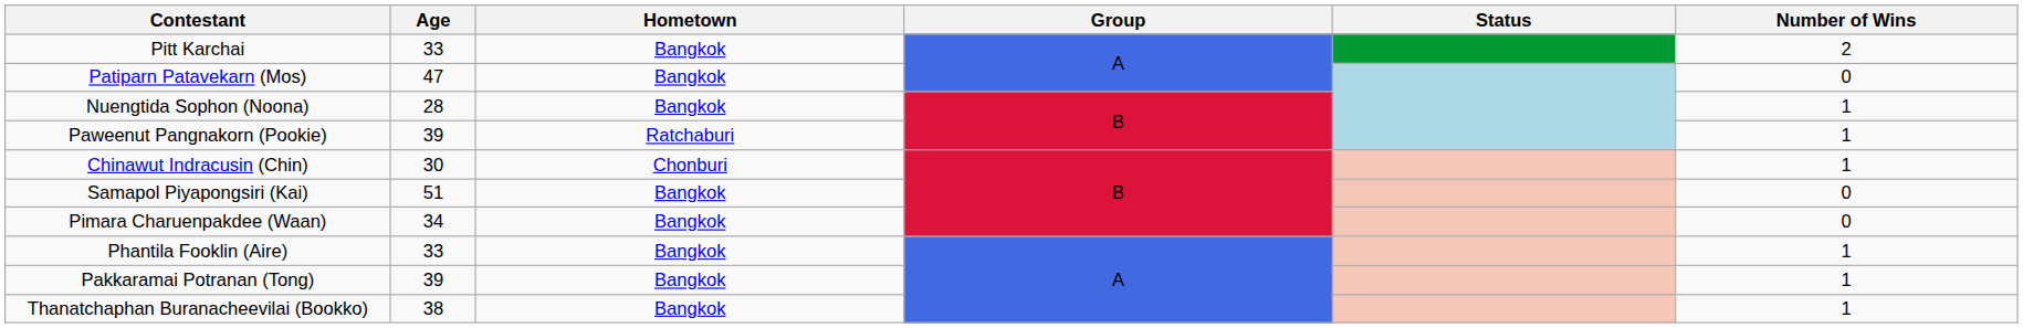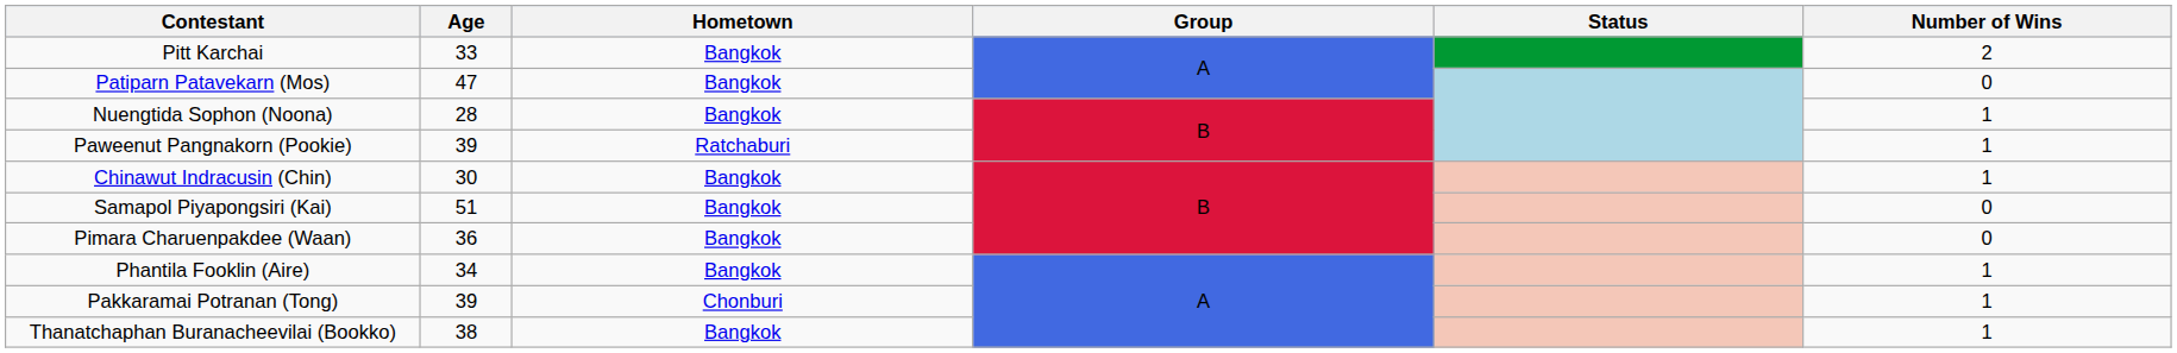 <table class="wikitable sortable" style="text-align:center; font-size:90%; width:100%;">
 <tr style="background:#C1D8FF;">
 <th style="width:18%;">Contestant</th>
 <th style="width:4%;">Age</th>
 <th style="width:20%;">Hometown</th>
 <th style="width:20%;">Group</th>
 <th style="width:16%;">Status</th>
 <th style="width:16%;">Number of Wins</th>
 </tr>
 <tr>
 <td>Pitt Karchai</td>
 <td>33</td>
 <td><a href='#'>Bangkok</a></td>
 <td rowspan="2" style="background:#4169E1"><span>A</span></td>
 <td bgcolor=009933><span> </span></td>
 <td>2</td>
 </tr>
 <tr>
 <td><a href='#'>Patiparn Patavekarn</a> (Mos)</td>
 <td>47</td>
 <td><a href='#'>Bangkok</a></td>
 <td rowspan="3" bgcolor=lightblue></td>
 <td>0</td>
 </tr>
 <tr>
 <td>Nuengtida Sophon (Noona)</td>
 <td>28</td>
 <td><a href='#'>Bangkok</a></td>
 <td rowspan="2" style="background:#DC143C"><span>B</span></td>
 <td>1</td>
 </tr>
 <tr>
 <td>Paweenut Pangnakorn (Pookie)</td>
 <td>39</td>
 <td><a href='#'>Ratchaburi</a></td>
 <td>1</td>
 </tr>
 <tr>
 <td><a href='#'>Chinawut Indracusin</a> (Chin)</td>
 <td>30</td>
-<td><a href='#'>Chonburi</a></td>
+<td><a href='#'>Bangkok</a></td>
 <td rowspan="3" style="background:#DC143C"><span>B</span></td>
 <td style="background:#f4c7b8; text-align:center;"></td>
 <td>1</td>
 </tr>
 <tr>
 <td>Samapol Piyapongsiri (Kai)</td>
 <td>51</td>
 <td><a href='#'>Bangkok</a></td>
 <td style="background:#f4c7b8; text-align:center;"></td>
 <td>0</td>
 </tr>
 <tr>
 <td>Pimara Charuenpakdee (Waan)</td>
-<td>34</td>
+<td>36</td>
 <td><a href='#'>Bangkok</a></td>
 <td style="background:#f4c7b8; text-align:center;"></td>
 <td>0</td>
 </tr>
 <tr>
 <td>Phantila Fooklin (Aire)</td>
-<td>33</td>
+<td>34</td>
 <td><a href='#'>Bangkok</a></td>
 <td rowspan="3" style="background:#4169E1"><span>A</span></td>
 <td style="background:#f4c7b8; text-align:center;"></td>
 <td>1</td>
 </tr>
 <tr>
 <td>Pakkaramai Potranan (Tong)</td>
 <td>39</td>
-<td><a href='#'>Bangkok</a></td>
+<td><a href='#'>Chonburi</a></td>
 <td style="background:#f4c7b8; text-align:center;"></td>
 <td>1</td>
 </tr>
 <tr>
 <td>Thanatchaphan Buranacheevilai (Bookko)</td>
 <td>38</td>
 <td><a href='#'>Bangkok</a></td>
 <td style="background:#f4c7b8; text-align:center;"></td>
 <td>1</td>
 </tr>
 </table>
